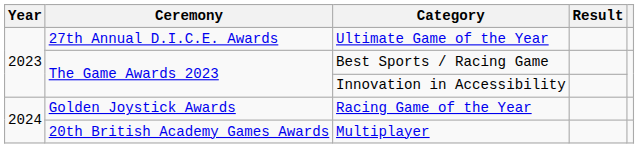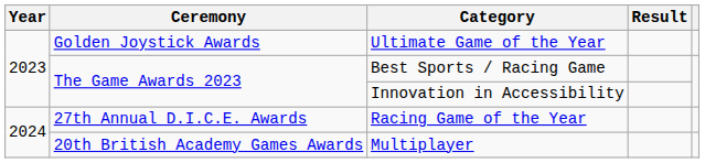 <table class="wikitable">
 <tr>
 <th>Year</th>
 <th>Ceremony</th>
 <th>Category</th>
 <th>Result</th>
 <th></th>
 </tr>
 <tr>
 <td rowspan="3">2023</td>
-<td><a href='#'>27th Annual D.I.C.E. Awards</a></td>
+<td><a href='#'>Golden Joystick Awards</a></td>
 <td><a href='#'>Ultimate Game of the Year</a></td>
 <td></td>
 <td></td>
 </tr>
 <tr>
 <td rowspan="2"><a href='#'>The Game Awards 2023</a></td>
 <td>Best Sports / Racing Game</td>
 <td></td>
 <td rowspan="2"></td>
 </tr>
 <tr>
 <td>Innovation in Accessibility</td>
 <td></td>
 </tr>
 <tr>
 <td rowspan="2">2024</td>
-<td><a href='#'>Golden Joystick Awards</a></td>
+<td><a href='#'>27th Annual D.I.C.E. Awards</a></td>
 <td><a href='#'>Racing Game of the Year</a></td>
 <td></td>
 <td></td>
 </tr>
 <tr>
 <td><a href='#'>20th British Academy Games Awards</a></td>
 <td><a href='#'>Multiplayer</a></td>
 <td></td>
 <td></td>
 </tr>
 </table>
